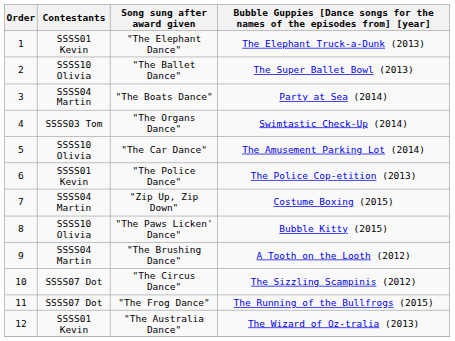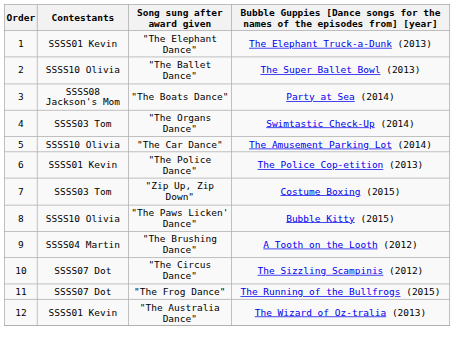 <table class="wikitable sortable" style="text-align: center; width: auto;">
 <tr style="background:lightgrey; text-align:center;">
 <th>Order</th>
 <th>Contestants</th>
 <th>Song sung after award given</th>
 <th>Bubble Guppies [Dance songs for the names of the episodes from] [year]</th>
 </tr>
 <tr>
 <td>1</td>
 <td>SSSS01 Kevin</td>
 <td>"The Elephant Dance"</td>
 <td><a href='#'>The Elephant Truck-a-Dunk</a> (2013)</td>
 </tr>
 <tr>
 <td>2</td>
 <td>SSSS10 Olivia</td>
 <td>"The Ballet Dance"</td>
 <td><a href='#'>The Super Ballet Bowl</a> (2013)</td>
 </tr>
 <tr>
 <td>3</td>
-<td>SSSS04 Martin</td>
+<td>SSSS08 Jackson's Mom</td>
 <td>"The Boats Dance"</td>
 <td><a href='#'>Party at Sea</a> (2014)</td>
 </tr>
 <tr>
 <td>4</td>
 <td>SSSS03 Tom</td>
 <td>"The Organs Dance"</td>
 <td><a href='#'>Swimtastic Check-Up</a> (2014)</td>
 </tr>
 <tr>
 <td>5</td>
 <td>SSSS10 Olivia</td>
 <td>"The Car Dance"</td>
 <td><a href='#'>The Amusement Parking Lot</a> (2014)</td>
 </tr>
 <tr>
 <td>6</td>
 <td>SSSS01 Kevin</td>
 <td>"The Police Dance"</td>
 <td><a href='#'>The Police Cop-etition</a> (2013)</td>
 </tr>
 <tr>
 <td>7</td>
-<td>SSSS04 Martin</td>
+<td>SSSS03 Tom</td>
 <td>"Zip Up, Zip Down"</td>
 <td><a href='#'>Costume Boxing</a> (2015)</td>
 </tr>
 <tr>
 <td>8</td>
 <td>SSSS10 Olivia</td>
 <td>"The Paws Licken' Dance"</td>
 <td><a href='#'>Bubble Kitty</a> (2015)</td>
 </tr>
 <tr>
 <td>9</td>
 <td>SSSS04 Martin</td>
 <td>"The Brushing Dance"</td>
 <td><a href='#'>A Tooth on the Looth</a> (2012)</td>
 </tr>
 <tr>
 <td>10</td>
 <td>SSSS07 Dot</td>
 <td>"The Circus Dance"</td>
 <td><a href='#'>The Sizzling Scampinis</a> (2012)</td>
 </tr>
 <tr>
 <td>11</td>
 <td>SSSS07 Dot</td>
 <td>"The Frog Dance"</td>
 <td><a href='#'>The Running of the Bullfrogs</a> (2015)</td>
 </tr>
 <tr>
 <td>12</td>
 <td>SSSS01 Kevin</td>
 <td>"The Australia Dance"</td>
 <td><a href='#'>The Wizard of Oz-tralia</a> (2013)</td>
 </tr>
 <tr>
 </tr>
 </table>
